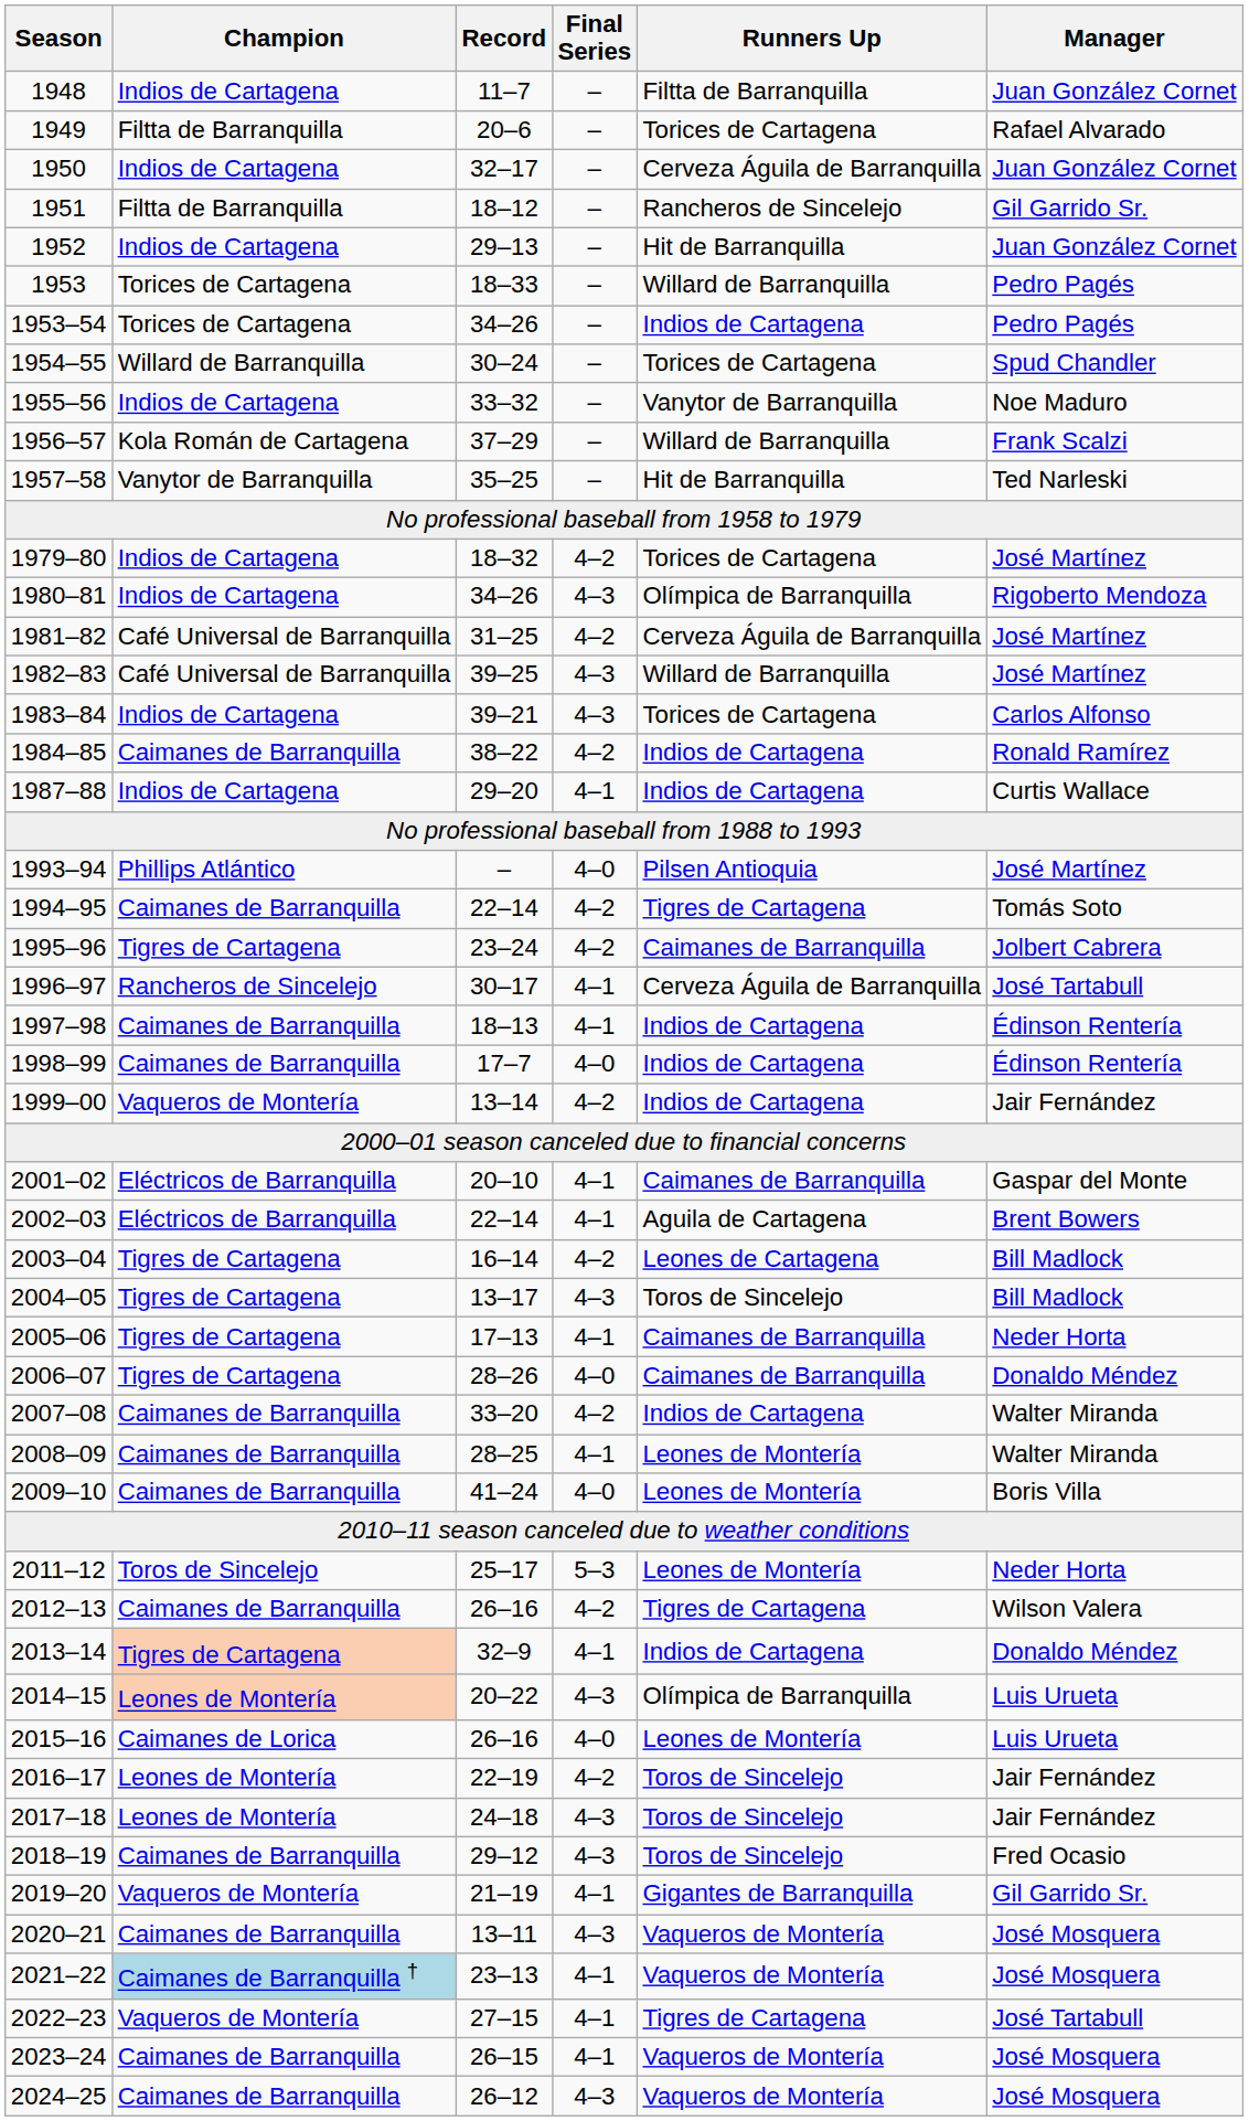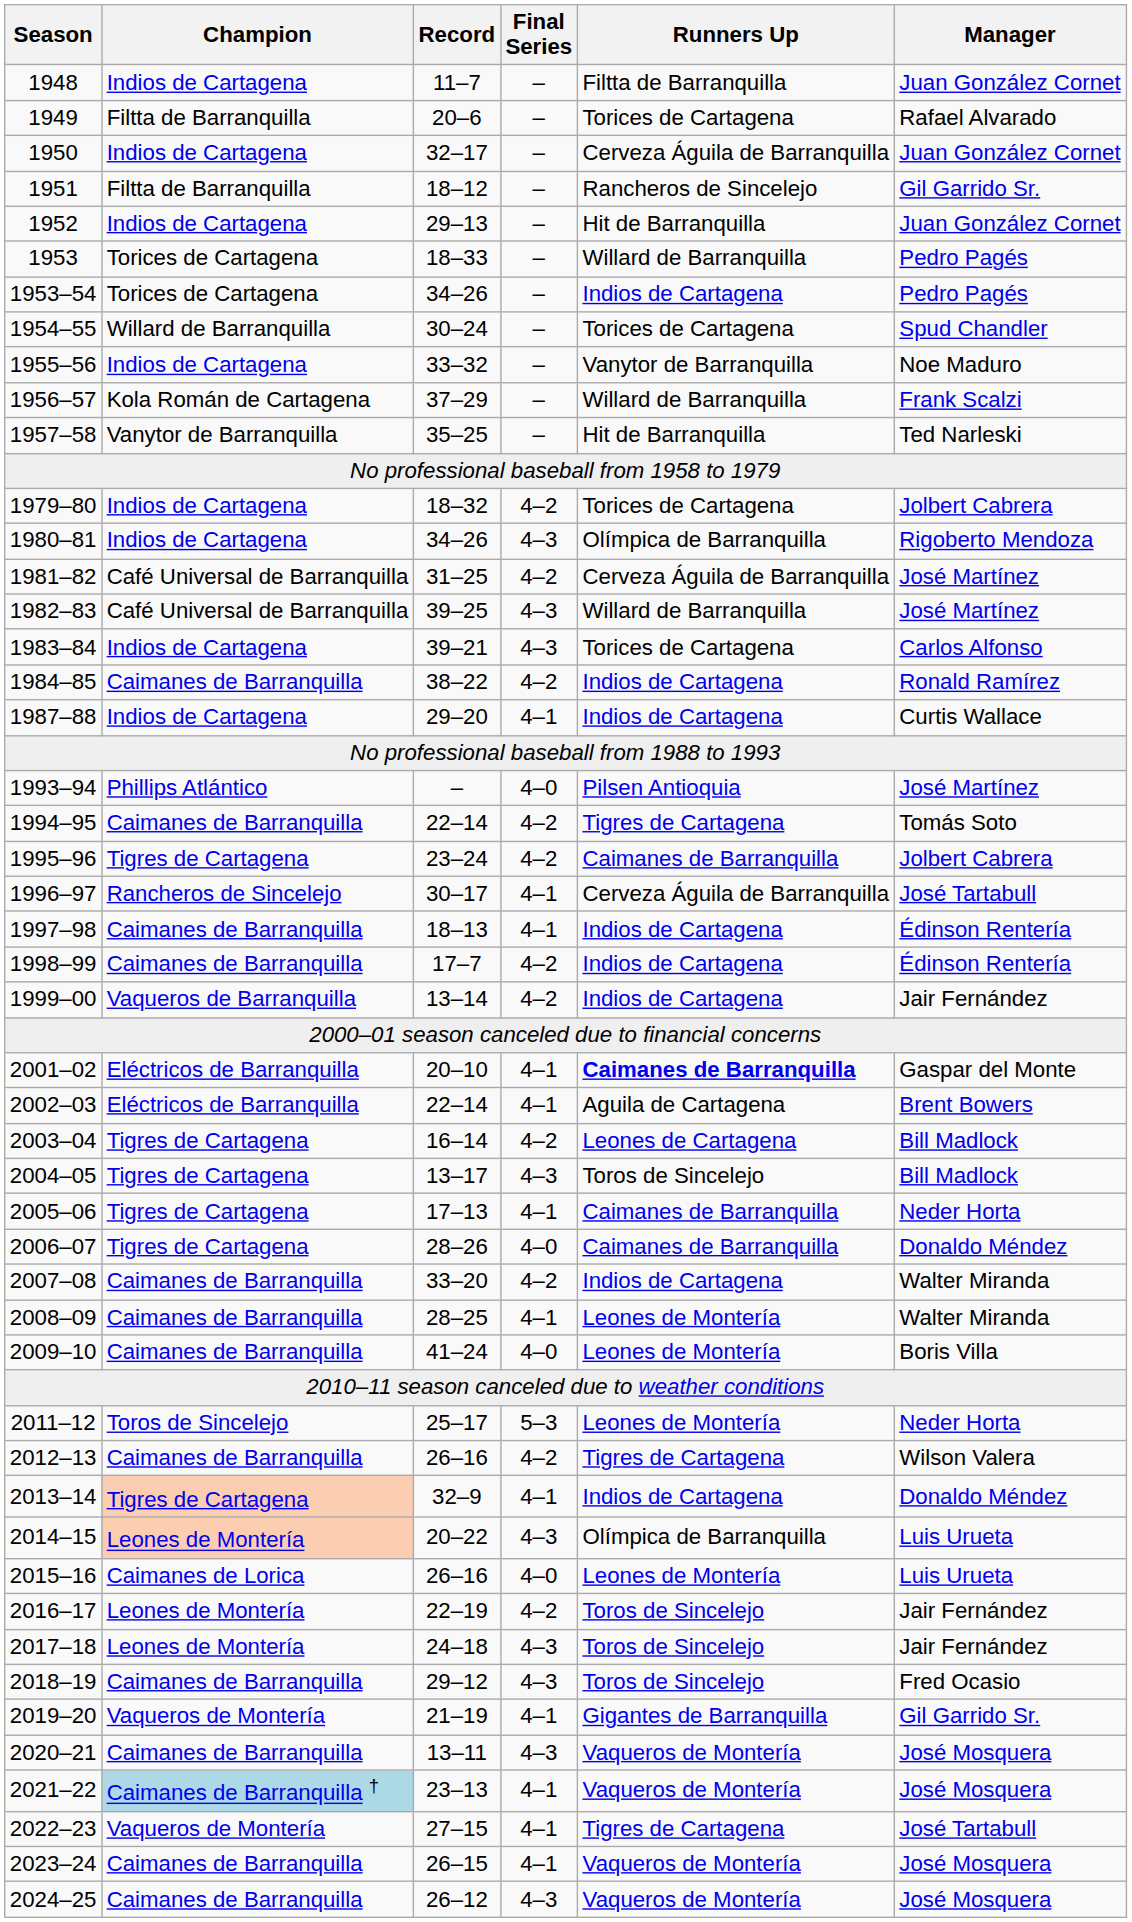 <table class="wikitable sortable">
 <tr>
 <th>Season</th>
 <th>Champion</th>
 <th>Record</th>
 <th>Final<br>Series</th>
 <th>Runners Up</th>
 <th>Manager</th>
 </tr>
 <tr>
 <td align="center">1948</td>
 <td><a href='#'>Indios de Cartagena</a></td>
 <td align="center">11–7</td>
 <td align="center">–</td>
 <td>Filtta de Barranquilla</td>
 <td><a href='#'>Juan González Cornet</a></td>
 </tr>
 <tr>
 <td align="center">1949</td>
 <td>Filtta de Barranquilla</td>
 <td align="center">20–6</td>
 <td align="center">–</td>
 <td>Torices de Cartagena</td>
 <td>Rafael Alvarado</td>
 </tr>
 <tr>
 <td align="center">1950</td>
 <td><a href='#'>Indios de Cartagena</a> </td>
 <td align="center">32–17</td>
 <td align="center">–</td>
 <td>Cerveza Águila de Barranquilla</td>
 <td><a href='#'>Juan González Cornet</a></td>
 </tr>
 <tr>
 <td align="center">1951</td>
 <td>Filtta de Barranquilla </td>
 <td align="center">18–12</td>
 <td align="center">–</td>
 <td>Rancheros de Sincelejo</td>
 <td><a href='#'>Gil Garrido Sr.</a></td>
 </tr>
 <tr>
 <td align="center">1952</td>
 <td><a href='#'>Indios de Cartagena</a> </td>
 <td align="center">29–13</td>
 <td align="center">–</td>
 <td>Hit de Barranquilla</td>
 <td><a href='#'>Juan González Cornet</a></td>
 </tr>
 <tr>
 <td align="center">1953</td>
 <td>Torices de Cartagena</td>
 <td align="center">18–33</td>
 <td align="center">–</td>
 <td>Willard de Barranquilla</td>
 <td><a href='#'>Pedro Pagés</a></td>
 </tr>
 <tr>
 <td align="center">1953–54</td>
 <td>Torices de Cartagena </td>
 <td align="center">34–26</td>
 <td align="center">–</td>
 <td><a href='#'>Indios de Cartagena</a></td>
 <td><a href='#'>Pedro Pagés</a></td>
 </tr>
 <tr>
 <td align="center">1954–55</td>
 <td>Willard de Barranquilla</td>
 <td align="center">30–24</td>
 <td align="center">–</td>
 <td>Torices de Cartagena</td>
 <td><a href='#'>Spud Chandler</a></td>
 </tr>
 <tr>
 <td align="center">1955–56</td>
 <td><a href='#'>Indios de Cartagena</a> </td>
 <td align="center">33–32</td>
 <td align="center">–</td>
 <td>Vanytor de Barranquilla</td>
 <td>Noe Maduro</td>
 </tr>
 <tr>
 <td align="center">1956–57</td>
 <td>Kola Román de Cartagena</td>
 <td align="center">37–29</td>
 <td align="center">–</td>
 <td>Willard de Barranquilla</td>
 <td><a href='#'>Frank Scalzi</a></td>
 </tr>
 <tr>
 <td align="center">1957–58</td>
 <td>Vanytor de Barranquilla</td>
 <td align="center">35–25</td>
 <td align="center">–</td>
 <td>Hit de Barranquilla</td>
 <td>Ted Narleski</td>
 </tr>
 <tr bgcolor=#efefef>
 <td colspan=6 style="text-align:center;"><em>No professional baseball from 1958 to 1979</em></td>
 </tr>
 <tr>
 <td align="center">1979–80</td>
 <td><a href='#'>Indios de Cartagena</a> </td>
 <td align="center">18–32</td>
 <td align="center">4–2</td>
 <td>Torices de Cartagena</td>
-<td><a href='#'>José Martínez</a></td>
+<td><a href='#'>Jolbert Cabrera</a></td>
 </tr>
 <tr>
 <td align="center">1980–81</td>
 <td><a href='#'>Indios de Cartagena</a> </td>
 <td align="center">34–26</td>
 <td align="center">4–3</td>
 <td>Olímpica de Barranquilla</td>
 <td><a href='#'>Rigoberto Mendoza</a></td>
 </tr>
 <tr>
 <td align="center">1981–82</td>
 <td>Café Universal de Barranquilla</td>
 <td align="center">31–25</td>
 <td align="center">4–2</td>
 <td>Cerveza Águila de Barranquilla</td>
 <td><a href='#'>José Martínez</a></td>
 </tr>
 <tr>
 <td align="center">1982–83</td>
 <td>Café Universal de Barranquilla </td>
 <td align="center">39–25</td>
 <td align="center">4–3</td>
 <td>Willard de Barranquilla</td>
 <td><a href='#'>José Martínez</a></td>
 </tr>
 <tr>
 <td align="center">1983–84</td>
 <td><a href='#'>Indios de Cartagena</a> </td>
 <td align="center">39–21</td>
 <td align="center">4–3</td>
 <td>Torices de Cartagena</td>
 <td><a href='#'>Carlos Alfonso</a></td>
 </tr>
 <tr>
 <td align="center">1984–85</td>
 <td><a href='#'>Caimanes de Barranquilla</a></td>
 <td align="center">38–22</td>
 <td align="center">4–2</td>
 <td><a href='#'>Indios de Cartagena</a></td>
 <td><a href='#'>Ronald Ramírez</a></td>
 </tr>
 <tr>
 <td align="center">1987–88</td>
 <td><a href='#'>Indios de Cartagena</a> </td>
 <td align="center">29–20</td>
 <td align="center">4–1</td>
 <td><a href='#'>Indios de Cartagena</a></td>
 <td>Curtis Wallace</td>
 </tr>
 <tr bgcolor=#efefef>
 <td colspan=6 style="text-align:center;"><em>No professional baseball from 1988 to 1993</em></td>
 </tr>
 <tr>
 <td align="center">1993–94</td>
 <td><a href='#'>Phillips Atlántico</a></td>
 <td align="center">–</td>
 <td align="center">4–0</td>
 <td><a href='#'>Pilsen Antioquia</a></td>
 <td><a href='#'>José Martínez</a></td>
 </tr>
 <tr>
 <td align="center">1994–95</td>
 <td><a href='#'>Caimanes de Barranquilla</a> </td>
 <td align="center">22–14</td>
 <td align="center">4–2</td>
 <td><a href='#'>Tigres de Cartagena</a></td>
 <td>Tomás Soto</td>
 </tr>
 <tr>
 <td align="center">1995–96</td>
 <td><a href='#'>Tigres de Cartagena</a></td>
 <td align="center">23–24</td>
 <td align="center">4–2</td>
 <td><a href='#'>Caimanes de Barranquilla</a></td>
 <td><a href='#'>Jolbert Cabrera</a></td>
 </tr>
 <tr>
 <td align="center">1996–97</td>
 <td><a href='#'>Rancheros de Sincelejo</a></td>
 <td align="center">30–17</td>
 <td align="center">4–1</td>
 <td>Cerveza Águila de Barranquilla</td>
 <td><a href='#'>José Tartabull</a></td>
 </tr>
 <tr>
 <td align="center">1997–98</td>
 <td><a href='#'>Caimanes de Barranquilla</a> </td>
 <td align="center">18–13</td>
 <td align="center">4–1</td>
 <td><a href='#'>Indios de Cartagena</a></td>
 <td><a href='#'>Édinson Rentería</a></td>
 </tr>
 <tr>
 <td align="center">1998–99</td>
 <td><a href='#'>Caimanes de Barranquilla</a> </td>
 <td align="center">17–7</td>
-<td align="center">4–0</td>
+<td align="center">4–2</td>
 <td><a href='#'>Indios de Cartagena</a></td>
 <td><a href='#'>Édinson Rentería</a></td>
 </tr>
 <tr>
 <td align="center">1999–00</td>
-<td><a href='#'>Vaqueros de Montería</a> </td>
+<td><a href='#'>Vaqueros de Barranquilla</a></td>
 <td align="center">13–14</td>
 <td align="center">4–2</td>
 <td><a href='#'>Indios de Cartagena</a></td>
 <td>Jair Fernández</td>
 </tr>
 <tr bgcolor=#efefef>
 <td colspan=6 style="text-align:center;"><em>2000–01 season canceled due to financial concerns</em></td>
 </tr>
 <tr>
 <td align="center">2001–02</td>
 <td><a href='#'>Eléctricos de Barranquilla</a></td>
 <td align="center">20–10</td>
 <td align="center">4–1</td>
-<td><a href='#'>Caimanes de Barranquilla</a></td>
+<td><strong><a href='#'>Caimanes de Barranquilla</a></strong></td>
 <td>Gaspar del Monte</td>
 </tr>
 <tr>
 <td align="center">2002–03</td>
 <td><a href='#'>Eléctricos de Barranquilla</a> </td>
 <td align="center">22–14</td>
 <td align="center">4–1</td>
 <td>Aguila de Cartagena</td>
 <td><a href='#'>Brent Bowers</a></td>
 </tr>
 <tr>
 <td align="center">2003–04</td>
 <td><a href='#'>Tigres de Cartagena</a> </td>
 <td align="center">16–14</td>
 <td align="center">4–2</td>
 <td><a href='#'>Leones de Cartagena</a></td>
 <td><a href='#'>Bill Madlock</a></td>
 </tr>
 <tr>
 <td align="center">2004–05</td>
 <td><a href='#'>Tigres de Cartagena</a> </td>
 <td align="center">13–17</td>
 <td align="center">4–3</td>
 <td>Toros de Sincelejo</td>
 <td><a href='#'>Bill Madlock</a></td>
 </tr>
 <tr>
 <td align="center">2005–06</td>
 <td><a href='#'>Tigres de Cartagena</a> </td>
 <td align="center">17–13</td>
 <td align="center">4–1</td>
 <td><a href='#'>Caimanes de Barranquilla</a></td>
 <td><a href='#'>Neder Horta</a></td>
 </tr>
 <tr>
 <td align="center">2006–07</td>
 <td><a href='#'>Tigres de Cartagena</a> </td>
 <td align="center">28–26</td>
 <td align="center">4–0</td>
 <td><a href='#'>Caimanes de Barranquilla</a></td>
 <td><a href='#'>Donaldo Méndez</a></td>
 </tr>
 <tr>
 <td align="center">2007–08</td>
 <td><a href='#'>Caimanes de Barranquilla</a> </td>
 <td align="center">33–20</td>
 <td align="center">4–2</td>
 <td><a href='#'>Indios de Cartagena</a></td>
 <td>Walter Miranda</td>
 </tr>
 <tr>
 <td align="center">2008–09</td>
 <td><a href='#'>Caimanes de Barranquilla</a> </td>
 <td align="center">28–25</td>
 <td align="center">4–1</td>
 <td><a href='#'>Leones de Montería</a></td>
 <td>Walter Miranda</td>
 </tr>
 <tr>
 <td align="center">2009–10</td>
 <td><a href='#'>Caimanes de Barranquilla</a> </td>
 <td align="center">41–24</td>
 <td align="center">4–0</td>
 <td><a href='#'>Leones de Montería</a></td>
 <td>Boris Villa</td>
 </tr>
 <tr bgcolor=#efefef>
 <td colspan=6 style="text-align:center;"><em>2010–11 season canceled due to <a href='#'>weather conditions</a></em></td>
 </tr>
 <tr>
 <td align="center">2011–12</td>
 <td><a href='#'>Toros de Sincelejo</a></td>
 <td align="center">25–17</td>
 <td align="center">5–3</td>
 <td><a href='#'>Leones de Montería</a></td>
 <td><a href='#'>Neder Horta</a></td>
 </tr>
 <tr>
 <td align="center">2012–13</td>
 <td><a href='#'>Caimanes de Barranquilla</a> </td>
 <td align="center">26–16</td>
 <td align="center">4–2</td>
 <td><a href='#'>Tigres de Cartagena</a></td>
 <td>Wilson Valera</td>
 </tr>
 <tr>
 <td align="center">2013–14</td>
 <td style="background-color:#FBCEB1"><a href='#'>Tigres de Cartagena</a>  <sup></sup></td>
 <td align="center">32–9</td>
 <td align="center">4–1</td>
 <td><a href='#'>Indios de Cartagena</a></td>
 <td><a href='#'>Donaldo Méndez</a></td>
 </tr>
 <tr>
 <td align="center">2014–15</td>
 <td style="background-color:#FBCEB1"><a href='#'>Leones de Montería</a> <sup></sup></td>
 <td align="center">20–22</td>
 <td align="center">4–3</td>
 <td>Olímpica de Barranquilla</td>
 <td><a href='#'>Luis Urueta</a></td>
 </tr>
 <tr>
 <td align="center">2015–16</td>
 <td><a href='#'>Caimanes de Lorica</a> </td>
 <td align="center">26–16</td>
 <td align="center">4–0</td>
 <td><a href='#'>Leones de Montería</a></td>
 <td><a href='#'>Luis Urueta</a></td>
 </tr>
 <tr>
 <td align="center">2016–17</td>
 <td><a href='#'>Leones de Montería</a> </td>
 <td align="center">22–19</td>
 <td align="center">4–2</td>
 <td><a href='#'>Toros de Sincelejo</a></td>
 <td>Jair Fernández</td>
 </tr>
 <tr>
 <td align="center">2017–18</td>
 <td><a href='#'>Leones de Montería</a> </td>
 <td align="center">24–18</td>
 <td align="center">4–3</td>
 <td><a href='#'>Toros de Sincelejo</a></td>
 <td>Jair Fernández</td>
 </tr>
 <tr>
 <td align="center">2018–19</td>
 <td><a href='#'>Caimanes de Barranquilla</a> </td>
 <td align="center">29–12</td>
 <td align="center">4–3</td>
 <td><a href='#'>Toros de Sincelejo</a></td>
 <td>Fred Ocasio</td>
 </tr>
 <tr>
 <td align="center">2019–20</td>
 <td><a href='#'>Vaqueros de Montería</a> </td>
 <td align="center">21–19</td>
 <td align="center">4–1</td>
 <td><a href='#'>Gigantes de Barranquilla</a></td>
 <td><a href='#'>Gil Garrido Sr.</a></td>
 </tr>
 <tr>
 <td align="center">2020–21</td>
 <td><a href='#'>Caimanes de Barranquilla</a> </td>
 <td align="center">13–11</td>
 <td align="center">4–3</td>
 <td><a href='#'>Vaqueros de Montería</a></td>
 <td><a href='#'>José Mosquera</a></td>
 </tr>
 <tr>
 <td align="center">2021–22</td>
 <td style="background-color:#add8e6"><a href='#'>Caimanes de Barranquilla</a>  <sup>†</sup></td>
 <td align="center">23–13</td>
 <td align="center">4–1</td>
 <td><a href='#'>Vaqueros de Montería</a></td>
 <td><a href='#'>José Mosquera</a></td>
 </tr>
 <tr>
 <td align="center">2022–23</td>
 <td><a href='#'>Vaqueros de Montería</a> </td>
 <td align="center">27–15</td>
 <td align="center">4–1</td>
 <td><a href='#'>Tigres de Cartagena</a></td>
 <td><a href='#'>José Tartabull</a></td>
 </tr>
 <tr>
 <td align="center">2023–24</td>
 <td><a href='#'>Caimanes de Barranquilla</a> </td>
 <td align="center">26–15</td>
 <td align="center">4–1</td>
 <td><a href='#'>Vaqueros de Montería</a></td>
 <td><a href='#'>José Mosquera</a></td>
 </tr>
 <tr>
 <td align="center">2024–25</td>
 <td><a href='#'>Caimanes de Barranquilla</a> </td>
 <td align="center">26–12</td>
 <td align="center">4–3</td>
 <td><a href='#'>Vaqueros de Montería</a></td>
 <td><a href='#'>José Mosquera</a></td>
 </tr>
 </table>
